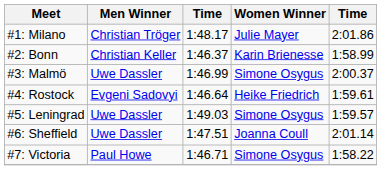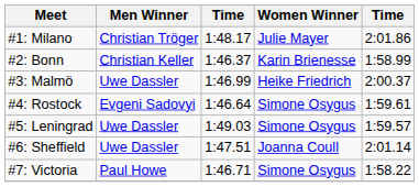 <table class=wikitable>
 <tr>
 <th>Meet</th>
 <th>Men Winner</th>
 <th>Time</th>
 <th>Women Winner</th>
 <th>Time</th>
 </tr>
 <tr>
 <td>#1: Milano</td>
 <td> <a href='#'>Christian Tröger</a></td>
 <td align=center>1:48.17</td>
 <td> <a href='#'>Julie Mayer</a></td>
 <td align=center>2:01.86</td>
 </tr>
 <tr>
 <td>#2: Bonn</td>
 <td> <a href='#'>Christian Keller</a></td>
 <td align=center>1:46.37</td>
 <td> <a href='#'>Karin Brienesse</a></td>
 <td align=center>1:58.99</td>
 </tr>
 <tr>
 <td>#3: Malmö</td>
 <td> <a href='#'>Uwe Dassler</a></td>
 <td align=center>1:46.99</td>
-<td> <a href='#'>Simone Osygus</a></td>
+<td> <a href='#'>Heike Friedrich</a></td>
 <td align=center>2:00.37</td>
 </tr>
 <tr>
 <td>#4: Rostock</td>
 <td> <a href='#'>Evgeni Sadovyi</a></td>
 <td align=center>1:46.64</td>
-<td> <a href='#'>Heike Friedrich</a></td>
+<td> <a href='#'>Simone Osygus</a></td>
 <td align=center>1:59.61</td>
 </tr>
 <tr>
 <td>#5: Leningrad</td>
 <td> <a href='#'>Uwe Dassler</a></td>
 <td align=center>1:49.03</td>
 <td> <a href='#'>Simone Osygus</a></td>
 <td align=center>1:59.57</td>
 </tr>
 <tr>
 <td>#6: Sheffield</td>
 <td> <a href='#'>Uwe Dassler</a></td>
 <td align=center>1:47.51</td>
 <td> <a href='#'>Joanna Coull</a></td>
 <td align=center>2:01.14</td>
 </tr>
 <tr>
 <td>#7: Victoria</td>
 <td> <a href='#'>Paul Howe</a></td>
 <td align=center>1:46.71</td>
 <td> <a href='#'>Simone Osygus</a></td>
 <td align=center>1:58.22</td>
 </tr>
 <tr>
 </tr>
 </table>
